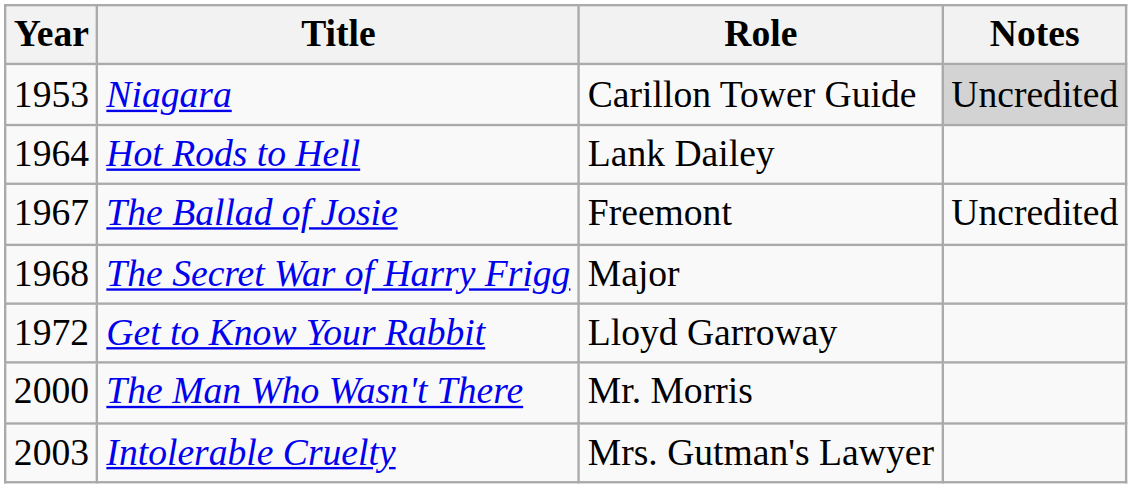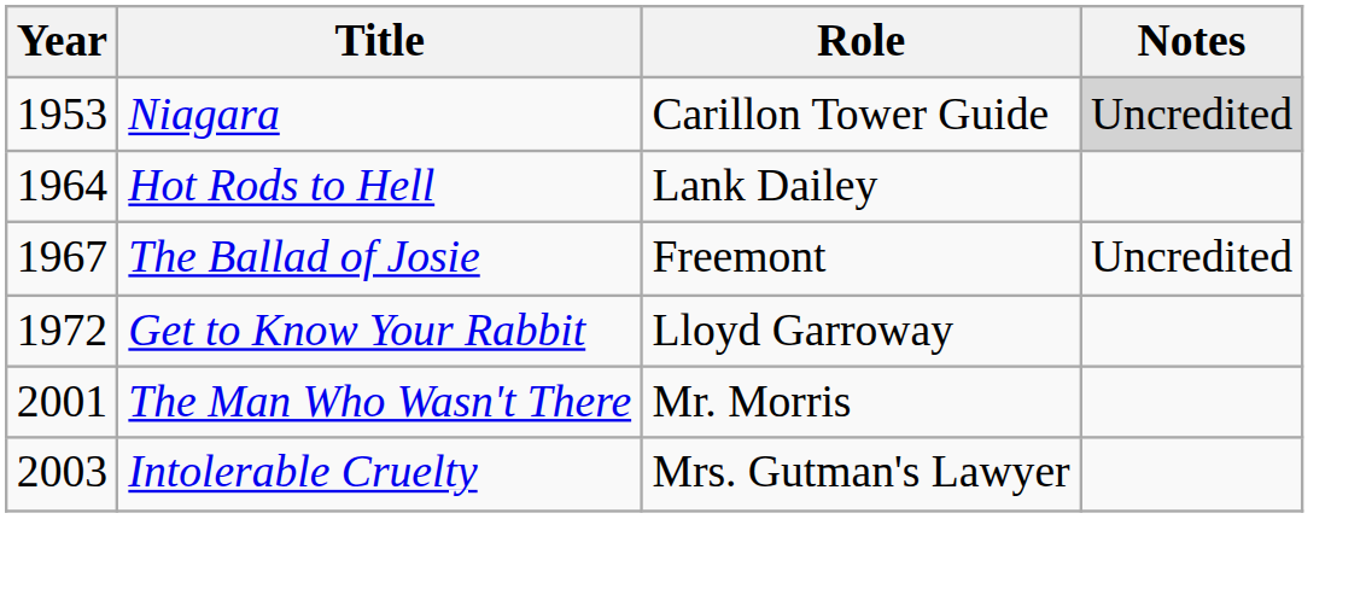 <table class="wikitable sortable">
 <tr>
 <th>Year</th>
 <th>Title</th>
 <th>Role</th>
 <th>Notes</th>
 </tr>
 <tr>
 <td>1953</td>
 <td><a href='#'><em>Niagara</em></a></td>
 <td>Carillon Tower Guide</td>
 <td style="background: lightgrey;">Uncredited</td>
 </tr>
 <tr>
 <td>1964</td>
 <td><em><a href='#'>Hot Rods to Hell</a></em></td>
 <td>Lank Dailey</td>
 <td></td>
 </tr>
 <tr>
 <td>1967</td>
 <td><em><a href='#'>The Ballad of Josie</a></em></td>
 <td>Freemont</td>
 <td>Uncredited</td>
 </tr>
 <tr>
-<td>1968</td>
-<td><em><a href='#'>The Secret War of Harry Frigg</a></em></td>
-<td>Major</td>
-<td></td>
-</tr>
-<tr>
 <td>1972</td>
 <td><em><a href='#'>Get to Know Your Rabbit</a></em></td>
 <td>Lloyd Garroway</td>
 <td></td>
 </tr>
 <tr>
-<td>2000</td>
+<td>2001</td>
 <td><a href='#'><em>The Man Who Wasn't There</em></a></td>
 <td>Mr. Morris</td>
 <td></td>
 </tr>
 <tr>
 <td>2003</td>
 <td><em><a href='#'>Intolerable Cruelty</a></em></td>
 <td>Mrs. Gutman's Lawyer</td>
 <td></td>
 </tr>
 </table>
